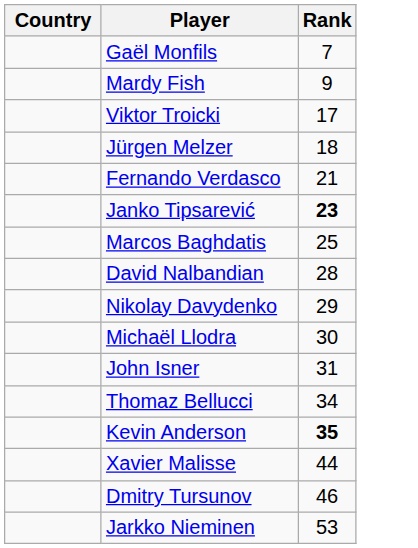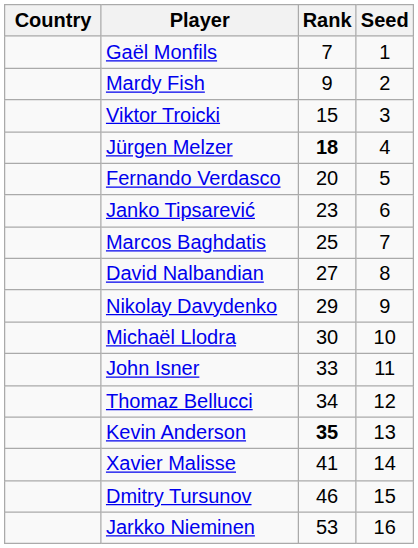 <table class="wikitable" border="1">
 <tr>
 <th width="70">Country</th>
 <th width="150">Player</th>
 <th>Rank</th>
+<th>Seed</th>
 </tr>
 <tr>
 <td></td>
 <td><a href='#'>Gaël Monfils</a></td>
 <td align="center">7</td>
+<td align="center">1</td>
 </tr>
 <tr>
 <td></td>
 <td><a href='#'>Mardy Fish</a></td>
 <td align="center">9</td>
+<td align="center">2</td>
 </tr>
 <tr>
 <td></td>
 <td><a href='#'>Viktor Troicki</a></td>
-<td align="center">17</td>
+<td align="center">15</td>
+<td align="center">3</td>
 </tr>
 <tr>
 <td></td>
 <td><a href='#'>Jürgen Melzer</a></td>
-<td align="center">18</td>
+<td align="center"><strong>18</strong></td>
+<td align="center">4</td>
 </tr>
 <tr>
 <td></td>
 <td><a href='#'>Fernando Verdasco</a></td>
-<td align="center">21</td>
+<td align="center">20</td>
+<td align="center">5</td>
 </tr>
 <tr>
 <td></td>
 <td><a href='#'>Janko Tipsarević</a></td>
-<td align="center"><strong>23</strong></td>
+<td align="center">23</td>
+<td align="center">6</td>
 </tr>
 <tr>
 <td></td>
 <td><a href='#'>Marcos Baghdatis</a></td>
 <td align="center">25</td>
+<td align="center">7</td>
 </tr>
 <tr>
 <td></td>
 <td><a href='#'>David Nalbandian</a></td>
-<td align="center">28</td>
+<td align="center">27</td>
+<td align="center">8</td>
 </tr>
 <tr>
 <td></td>
 <td><a href='#'>Nikolay Davydenko</a></td>
 <td align="center">29</td>
+<td align="center">9</td>
 </tr>
 <tr>
 <td></td>
 <td><a href='#'>Michaël Llodra</a></td>
 <td align="center">30</td>
+<td align="center">10</td>
 </tr>
 <tr>
 <td></td>
 <td><a href='#'>John Isner</a></td>
-<td align="center">31</td>
+<td align="center">33</td>
+<td align="center">11</td>
 </tr>
 <tr>
 <td></td>
 <td><a href='#'>Thomaz Bellucci</a></td>
 <td align="center">34</td>
+<td align="center">12</td>
 </tr>
 <tr>
 <td></td>
 <td><a href='#'>Kevin Anderson</a></td>
 <td align="center"><strong>35</strong></td>
+<td align="center">13</td>
 </tr>
 <tr>
 <td></td>
 <td><a href='#'>Xavier Malisse</a></td>
-<td align="center">44</td>
+<td align="center">41</td>
+<td align="center">14</td>
 </tr>
 <tr>
 <td></td>
 <td><a href='#'>Dmitry Tursunov</a></td>
 <td align="center">46</td>
+<td align="center">15</td>
 </tr>
 <tr>
 <td></td>
 <td><a href='#'>Jarkko Nieminen</a></td>
 <td align="center">53</td>
+<td align="center">16</td>
 </tr>
 </table>
